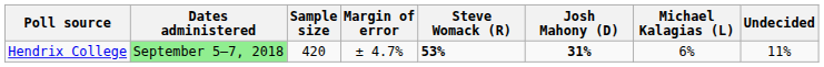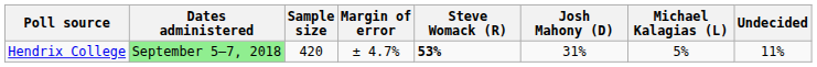 <table class="wikitable">
 <tr>
 <th>Poll source</th>
 <th>Dates<br>administered</th>
 <th>Sample<br>size</th>
 <th>Margin of<br>error</th>
 <th style="width:100px;">Steve<br>Womack (R)</th>
 <th style="width:100px;">Josh<br>Mahony (D)</th>
 <th style="width:100px;">Michael<br>Kalagias (L)</th>
 <th>Undecided</th>
 </tr>
 <tr>
 <td><a href='#'>Hendrix College</a></td>
 <td align=center style="background: lightgreen;">September 5–7, 2018</td>
 <td align=center>420</td>
 <td align=center>± 4.7%</td>
 <td><strong>53%</strong></td>
-<td align=center><strong>31%</strong></td>
-<td align=center>6%</td>
+<td align=center>31%</td>
+<td align=center>5%</td>
 <td align=center>11%</td>
 </tr>
 </table>
